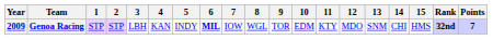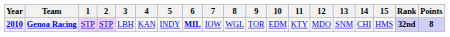 <table class="wikitable" style="text-align:center; font-size:85%">
 <tr>
 <th>Year</th>
 <th>Team</th>
 <th>1</th>
 <th>2</th>
 <th>3</th>
 <th>4</th>
 <th>5</th>
 <th>6</th>
 <th>7</th>
 <th>8</th>
 <th>9</th>
 <th>10</th>
 <th>11</th>
 <th>12</th>
 <th>13</th>
 <th>14</th>
 <th>15</th>
 <th>Rank</th>
 <th>Points</th>
 </tr>
 <tr>
-<th><a href='#'>2009</a></th>
+<th><a href='#'>2010</a></th>
 <th nowrap><a href='#'>Genoa Racing</a></th>
 <td style="background:#EFCFFF;"><a href='#'>STP</a><br></td>
 <td style="background:#EFCFFF;"><a href='#'>STP</a><br></td>
 <td><a href='#'>LBH</a></td>
 <td><a href='#'>KAN</a></td>
-<td style="background: lightyellow;"><a href='#'>INDY</a></td>
+<td><a href='#'>INDY</a></td>
 <td><strong><a href='#'>MIL</a></strong></td>
 <td><a href='#'>IOW</a></td>
 <td><a href='#'>WGL</a></td>
 <td><a href='#'>TOR</a></td>
 <td><a href='#'>EDM</a></td>
 <td><a href='#'>KTY</a></td>
 <td><a href='#'>MDO</a></td>
 <td><a href='#'>SNM</a></td>
 <td><a href='#'>CHI</a></td>
 <td><a href='#'>HMS</a></td>
 <th style="background:#CFCFFF;">32nd</th>
-<th style="background:#CFCFFF;">7</th>
+<th style="background:#CFCFFF;">8</th>
 </tr>
 </table>
